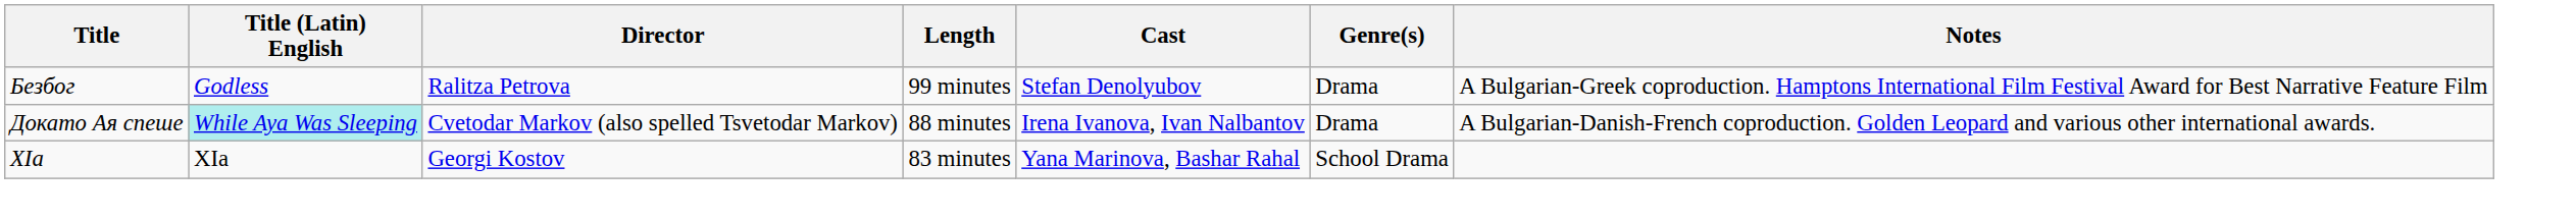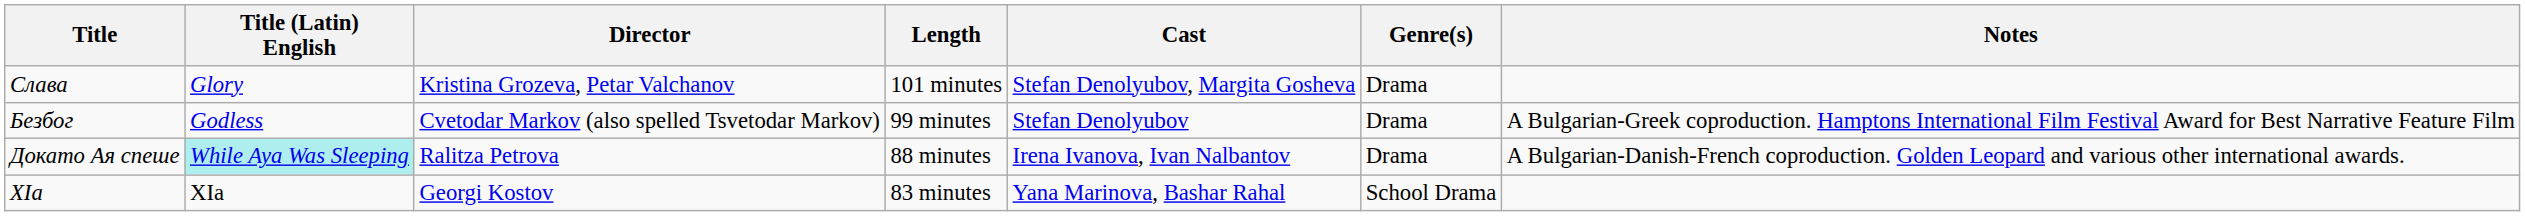 <table class="wikitable">
 <tr>
 <th>Title</th>
 <th>Title (Latin)<br>English</th>
 <th>Director</th>
 <th>Length</th>
 <th>Cast</th>
 <th>Genre(s)</th>
 <th>Notes</th>
 </tr>
 <tr>
+<td><em>Слава</em></td>
+<td><em><a href='#'>Glory</a></em></td>
+<td><a href='#'>Kristina Grozeva</a>, <a href='#'>Petar Valchanov</a></td>
+<td>101 minutes</td>
+<td><a href='#'>Stefan Denolyubov</a>, <a href='#'>Margita Gosheva</a></td>
+<td>Drama</td>
+<td></td>
+</tr>
+<tr>
 <td><em>Безбог</em></td>
 <td><em><a href='#'>Godless</a></em></td>
-<td><a href='#'>Ralitza Petrova</a></td>
+<td><a href='#'>Cvetodar Markov</a> (also spelled Tsvetodar Markov)</td>
 <td>99 minutes</td>
 <td><a href='#'>Stefan Denolyubov</a></td>
 <td>Drama</td>
 <td>A Bulgarian-Greek coproduction. <a href='#'>Hamptons International Film Festival</a> Award for Best Narrative Feature Film</td>
 </tr>
 <tr>
 <td><em>Докато Ая спеше</em></td>
 <td style="background: paleturquoise;"><em><a href='#'>While Aya Was Sleeping</a></em></td>
-<td><a href='#'>Cvetodar Markov</a> (also spelled Tsvetodar Markov)</td>
+<td><a href='#'>Ralitza Petrova</a></td>
 <td>88 minutes</td>
 <td><a href='#'>Irena Ivanova</a>, <a href='#'>Ivan Nalbantov</a></td>
 <td>Drama</td>
 <td>A Bulgarian-Danish-French coproduction. <a href='#'>Golden Leopard</a> and various other international awards.</td>
 </tr>
 <tr>
 <td><em>XIa</em></td>
 <td>XIa</td>
 <td><a href='#'>Georgi Kostov</a></td>
 <td>83 minutes</td>
 <td><a href='#'>Yana Marinova</a>, <a href='#'>Bashar Rahal</a></td>
 <td>School Drama</td>
 <td></td>
 </tr>
 </table>
